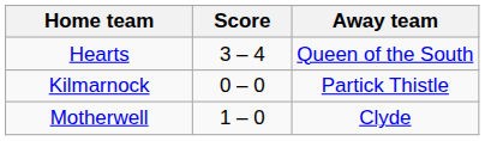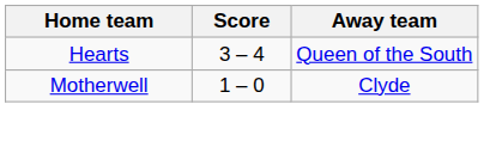 <table class="wikitable" style="text-align: center">
 <tr>
 <th width=140>Home team</th>
 <th width=70>Score</th>
 <th width=140>Away team</th>
 </tr>
 <tr>
 <td><a href='#'>Hearts</a></td>
 <td>3 – 4</td>
 <td><a href='#'>Queen of the South</a></td>
 </tr>
 <tr>
-<td><a href='#'>Kilmarnock</a></td>
-<td>0 – 0</td>
-<td><a href='#'>Partick Thistle</a></td>
-</tr>
-<tr>
 <td><a href='#'>Motherwell</a></td>
 <td>1 – 0</td>
 <td><a href='#'>Clyde</a></td>
 </tr>
 </table>
